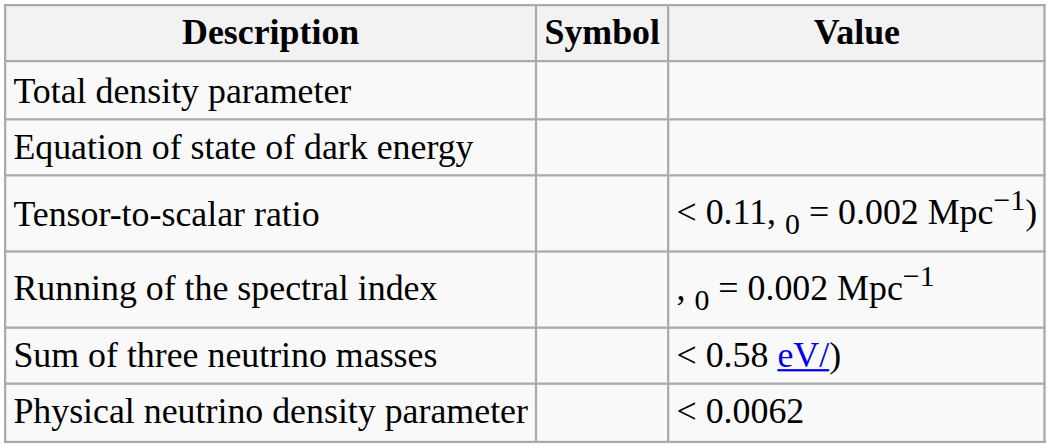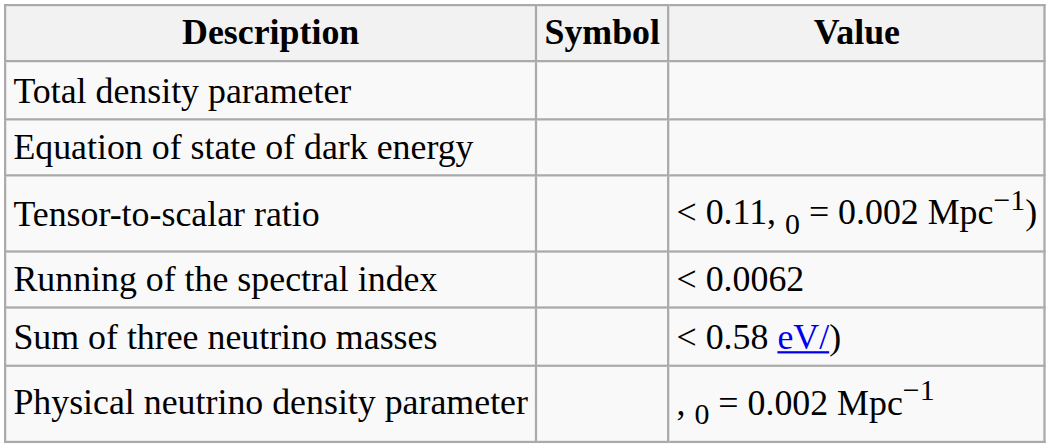 <table class="wikitable floatright">
 <tr>
 <th>Description</th>
 <th>Symbol</th>
 <th>Value</th>
 </tr>
 <tr>
 <td>Total density parameter</td>
 <td align="center"></td>
 <td></td>
 </tr>
 <tr>
 <td>Equation of state of dark energy</td>
 <td align="center"></td>
 <td></td>
 </tr>
 <tr>
 <td>Tensor-to-scalar ratio</td>
 <td align="center"></td>
 <td>< 0.11, <sub>0</sub> = 0.002 Mpc<sup>−1</sup>)</td>
 </tr>
 <tr>
 <td>Running of the spectral index</td>
 <td align="center"></td>
-<td>, <sub>0</sub> = 0.002 Mpc<sup>−1</sup></td>
+<td>< 0.0062</td>
 </tr>
 <tr>
 <td>Sum of three neutrino masses</td>
 <td align="center"></td>
 <td>< 0.58 <a href='#'>eV/</a>)</td>
 </tr>
 <tr>
 <td>Physical neutrino density parameter</td>
 <td align="center"></td>
-<td>< 0.0062</td>
+<td>, <sub>0</sub> = 0.002 Mpc<sup>−1</sup></td>
 </tr>
 </table>
